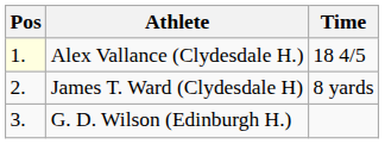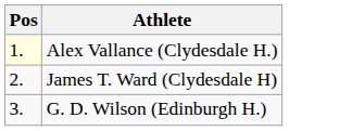 <table class="wikitable">
 <tr>
 <th>Pos</th>
 <th>Athlete</th>
-<th>Time</th>
 </tr>
 <tr>
 <td style="background: lightyellow;">1.</td>
 <td>Alex Vallance (Clydesdale H.)</td>
-<td>18 4/5</td>
 </tr>
 <tr>
 <td>2.</td>
 <td>James T. Ward (Clydesdale H)</td>
-<td>8 yards</td>
 </tr>
 <tr>
 <td>3.</td>
 <td>G. D. Wilson (Edinburgh H.)</td>
-<td></td>
 </tr>
 </table>
